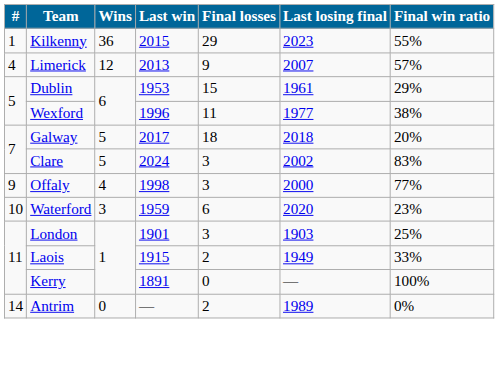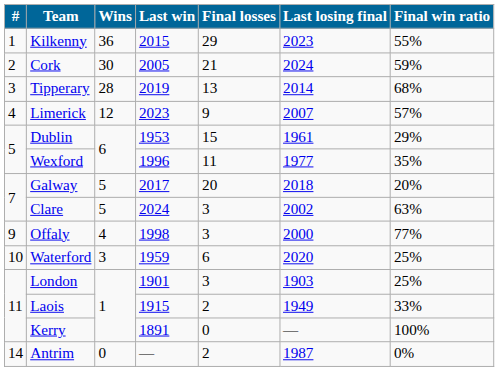 <table class="wikitable sortable">
 <tr>
 <th style="background:#069; color:white;">#</th>
 <th style="background:#069; color:white;">Team</th>
 <th style="background:#069; color:white;">Wins</th>
 <th style="background:#069; color:white;">Last win</th>
 <th style="background:#069; color:white;">Final losses</th>
 <th style="background:#069; color:white;">Last losing final</th>
 <th style="background:#069; color:white;">Final win ratio</th>
 </tr>
 <tr>
 <td>1</td>
 <td> <a href='#'>Kilkenny</a></td>
 <td>36</td>
 <td><a href='#'>2015</a></td>
 <td>29</td>
 <td><a href='#'>2023</a></td>
 <td>55%</td>
 </tr>
 <tr>
+<td>2</td>
+<td> <a href='#'>Cork</a></td>
+<td>30</td>
+<td><a href='#'>2005</a></td>
+<td>21</td>
+<td><a href='#'>2024</a></td>
+<td>59%</td>
+</tr>
+<tr>
+<td>3</td>
+<td> <a href='#'>Tipperary</a></td>
+<td>28</td>
+<td><a href='#'>2019</a></td>
+<td>13</td>
+<td><a href='#'>2014</a></td>
+<td>68%</td>
+</tr>
+<tr>
 <td>4</td>
 <td> <a href='#'>Limerick</a></td>
 <td>12</td>
-<td><a href='#'>2013</a></td>
+<td><a href='#'>2023</a></td>
 <td>9</td>
 <td><a href='#'>2007</a></td>
 <td>57%</td>
 </tr>
 <tr>
 <td rowspan="2">5</td>
 <td> <a href='#'>Dublin</a></td>
 <td rowspan="2">6</td>
 <td><a href='#'>1953</a></td>
 <td>15</td>
 <td><a href='#'>1961</a></td>
 <td>29%</td>
 </tr>
 <tr>
 <td> <a href='#'>Wexford</a></td>
 <td><a href='#'>1996</a></td>
 <td>11</td>
 <td><a href='#'>1977</a></td>
-<td>38%</td>
+<td>35%</td>
 </tr>
 <tr>
 <td rowspan="2">7</td>
 <td> <a href='#'>Galway</a></td>
 <td>5</td>
 <td><a href='#'>2017</a></td>
-<td>18</td>
+<td>20</td>
 <td><a href='#'>2018</a></td>
 <td>20%</td>
 </tr>
 <tr>
 <td> <a href='#'>Clare</a></td>
 <td>5</td>
 <td><a href='#'>2024</a></td>
 <td>3</td>
 <td><a href='#'>2002</a></td>
-<td>83%</td>
+<td>63%</td>
 </tr>
 <tr>
 <td>9</td>
 <td> <a href='#'>Offaly</a></td>
 <td>4</td>
 <td><a href='#'>1998</a></td>
 <td>3</td>
 <td><a href='#'>2000</a></td>
 <td>77%</td>
 </tr>
 <tr>
 <td>10</td>
 <td> <a href='#'>Waterford</a></td>
 <td>3</td>
 <td><a href='#'>1959</a></td>
 <td>6</td>
 <td><a href='#'>2020</a></td>
-<td>23%</td>
+<td>25%</td>
 </tr>
 <tr>
 <td rowspan="3">11</td>
 <td> <a href='#'>London</a></td>
 <td rowspan="3">1</td>
 <td><a href='#'>1901</a></td>
 <td>3</td>
 <td><a href='#'>1903</a></td>
 <td>25%</td>
 </tr>
 <tr>
 <td> <a href='#'>Laois</a></td>
 <td><a href='#'>1915</a></td>
 <td>2</td>
 <td><a href='#'>1949</a></td>
 <td>33%</td>
 </tr>
 <tr>
 <td> <a href='#'>Kerry</a></td>
 <td><a href='#'>1891</a></td>
 <td>0</td>
 <td>—</td>
 <td>100%</td>
 </tr>
 <tr>
 <td>14</td>
 <td> <a href='#'>Antrim</a></td>
 <td>0</td>
 <td>—</td>
 <td>2</td>
-<td><a href='#'>1989</a></td>
+<td><a href='#'>1987</a></td>
 <td>0%</td>
 </tr>
 </table>
